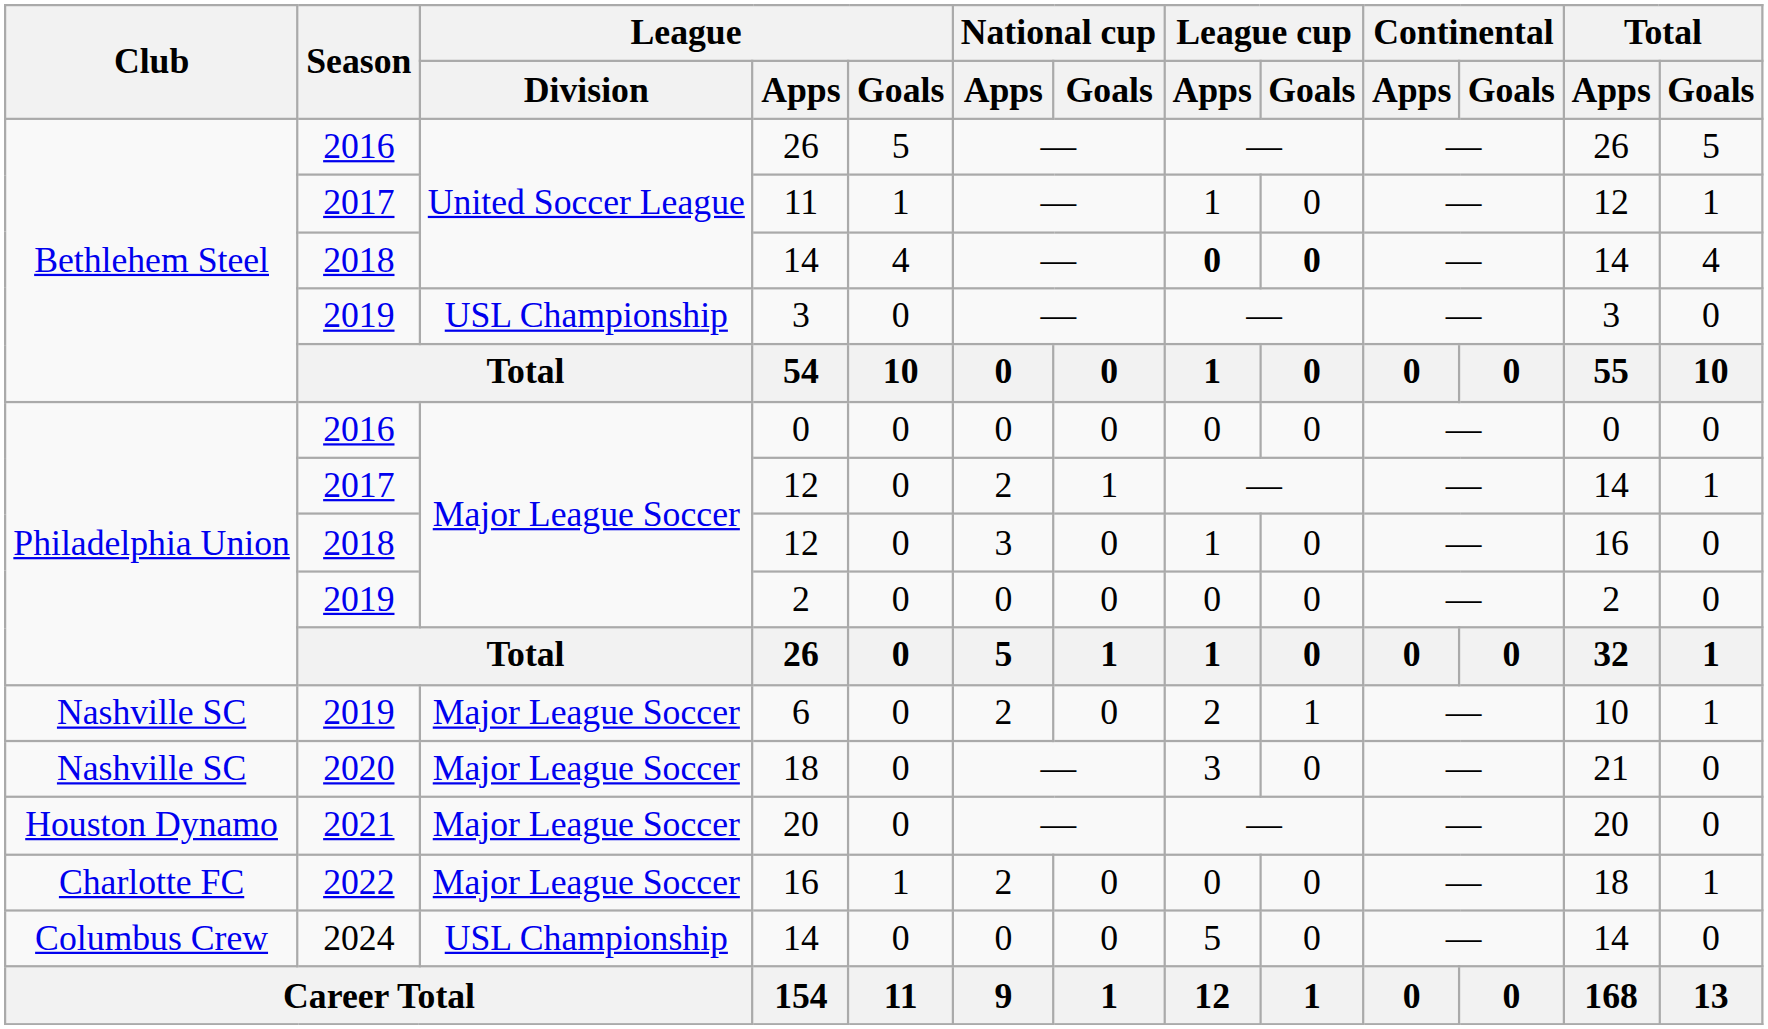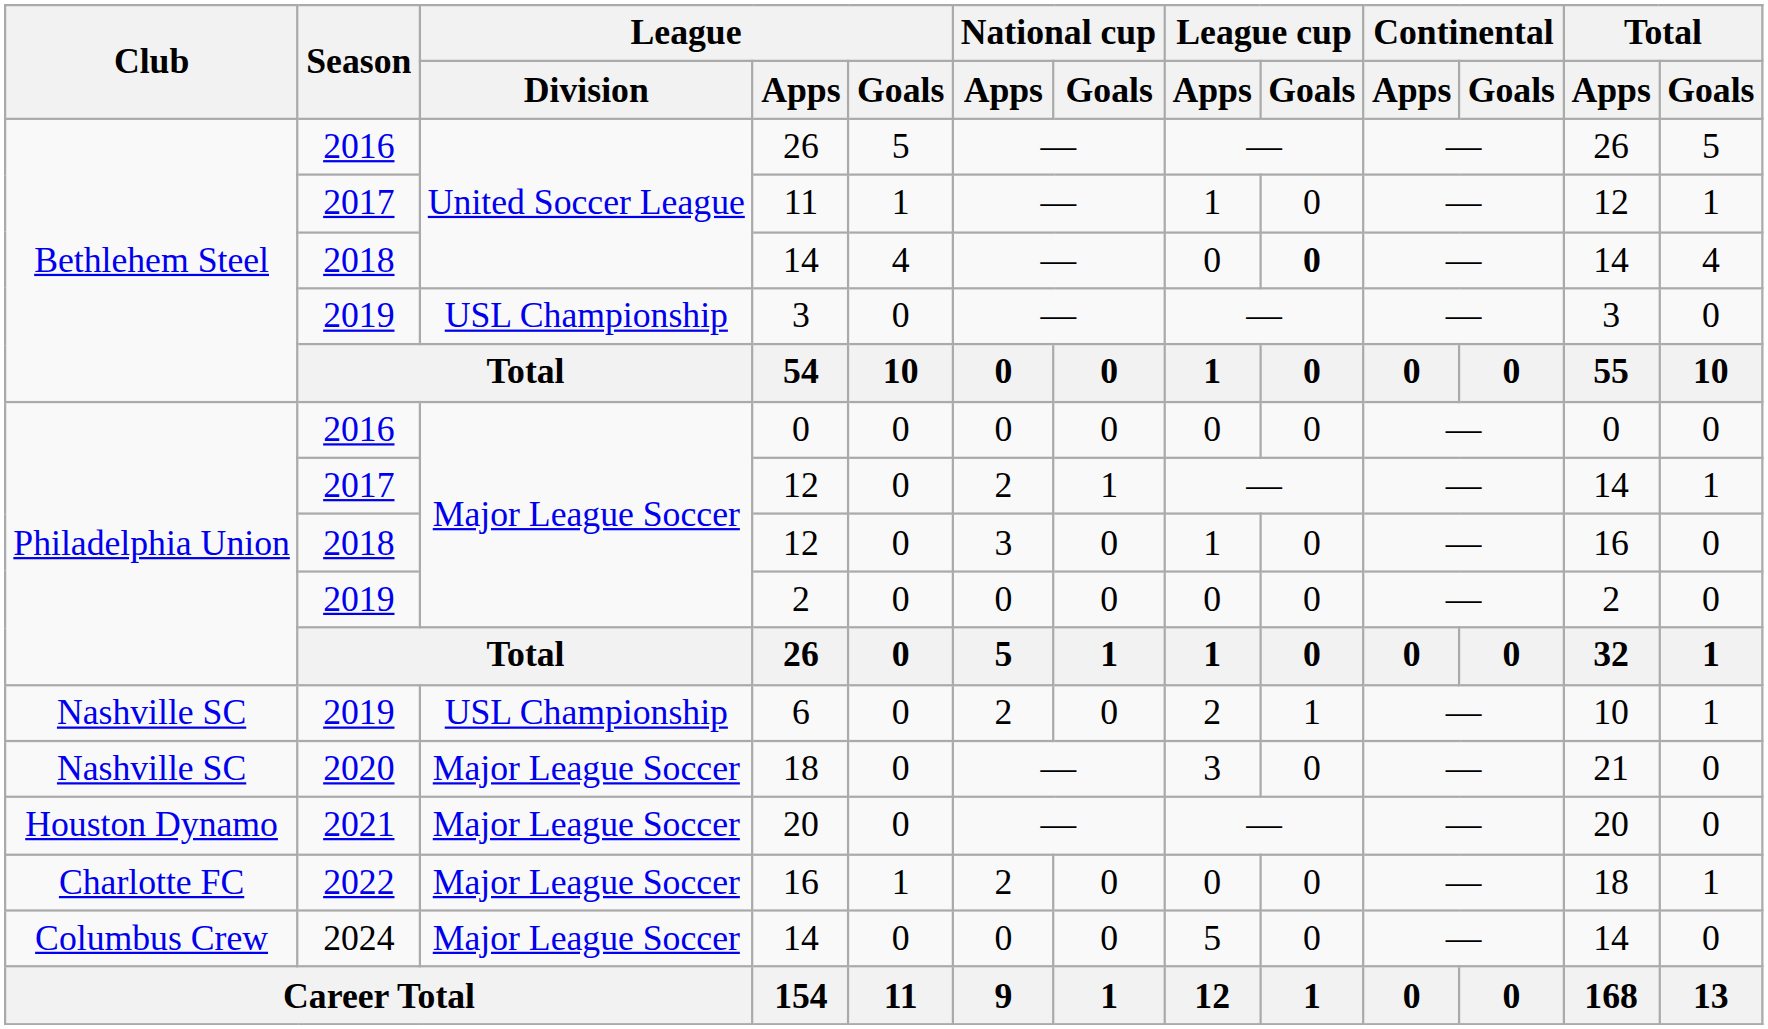 <table class="wikitable" style="text-align:center">
 <tr>
 <th rowspan="2">Club</th>
 <th rowspan="2">Season</th>
 <th colspan="3">League</th>
 <th colspan="2">National cup</th>
 <th colspan="2">League cup</th>
 <th colspan="2">Continental</th>
 <th colspan="2">Total</th>
 </tr>
 <tr>
 <th>Division</th>
 <th>Apps</th>
 <th>Goals</th>
 <th>Apps</th>
 <th>Goals</th>
 <th>Apps</th>
 <th>Goals</th>
 <th>Apps</th>
 <th>Goals</th>
 <th>Apps</th>
 <th>Goals</th>
 </tr>
 <tr>
 <td rowspan="5"><a href='#'>Bethlehem Steel</a></td>
 <td><a href='#'>2016</a></td>
 <td rowspan="3"><a href='#'>United Soccer League</a></td>
 <td>26</td>
 <td>5</td>
 <td colspan="2">—</td>
 <td colspan="2">—</td>
 <td colspan="2">—</td>
 <td>26</td>
 <td>5</td>
 </tr>
 <tr>
 <td><a href='#'>2017</a></td>
 <td>11</td>
 <td>1</td>
 <td colspan="2">—</td>
 <td>1</td>
 <td>0</td>
 <td colspan="2">—</td>
 <td>12</td>
 <td>1</td>
 </tr>
 <tr>
 <td><a href='#'>2018</a></td>
 <td>14</td>
 <td>4</td>
 <td colspan="2">—</td>
-<td><strong>0</strong></td>
+<td>0</td>
 <td><strong>0</strong></td>
 <td colspan="2">—</td>
 <td>14</td>
 <td>4</td>
 </tr>
 <tr>
 <td><a href='#'>2019</a></td>
 <td><a href='#'>USL Championship</a></td>
 <td>3</td>
 <td>0</td>
 <td colspan="2">—</td>
 <td colspan="2">—</td>
 <td colspan="2">—</td>
 <td>3</td>
 <td>0</td>
 </tr>
 <tr>
 <th colspan="2">Total</th>
 <th>54</th>
 <th>10</th>
 <th>0</th>
 <th>0</th>
 <th>1</th>
 <th>0</th>
 <th>0</th>
 <th>0</th>
 <th>55</th>
 <th>10</th>
 </tr>
 <tr>
 <td rowspan="5"><a href='#'>Philadelphia Union</a></td>
 <td><a href='#'>2016</a></td>
 <td rowspan="4"><a href='#'>Major League Soccer</a></td>
 <td>0</td>
 <td>0</td>
 <td>0</td>
 <td>0</td>
 <td>0</td>
 <td>0</td>
 <td colspan="2">—</td>
 <td>0</td>
 <td>0</td>
 </tr>
 <tr>
 <td><a href='#'>2017</a></td>
 <td>12</td>
 <td>0</td>
 <td>2</td>
 <td>1</td>
 <td colspan="2">—</td>
 <td colspan="2">—</td>
 <td>14</td>
 <td>1</td>
 </tr>
 <tr>
 <td><a href='#'>2018</a></td>
 <td>12</td>
 <td>0</td>
 <td>3</td>
 <td>0</td>
 <td>1</td>
 <td>0</td>
 <td colspan="2">—</td>
 <td>16</td>
 <td>0</td>
 </tr>
 <tr>
 <td><a href='#'>2019</a></td>
 <td>2</td>
 <td>0</td>
 <td>0</td>
 <td>0</td>
 <td>0</td>
 <td>0</td>
 <td colspan="2">—</td>
 <td>2</td>
 <td>0</td>
 </tr>
 <tr>
 <th colspan="2">Total</th>
 <th>26</th>
 <th>0</th>
 <th>5</th>
 <th>1</th>
 <th>1</th>
 <th>0</th>
 <th>0</th>
 <th>0</th>
 <th>32</th>
 <th>1</th>
 </tr>
 <tr>
 <td><a href='#'>Nashville SC</a></td>
 <td><a href='#'>2019</a></td>
-<td><a href='#'>Major League Soccer</a></td>
+<td><a href='#'>USL Championship</a></td>
 <td>6</td>
 <td>0</td>
 <td>2</td>
 <td>0</td>
 <td>2</td>
 <td>1</td>
 <td colspan="2">—</td>
 <td>10</td>
 <td>1</td>
 </tr>
 <tr>
 <td><a href='#'>Nashville SC</a></td>
 <td><a href='#'>2020</a></td>
 <td><a href='#'>Major League Soccer</a></td>
 <td>18</td>
 <td>0</td>
 <td colspan="2">—</td>
 <td>3</td>
 <td>0</td>
 <td colspan="2">—</td>
 <td>21</td>
 <td>0</td>
 </tr>
 <tr>
 <td><a href='#'>Houston Dynamo</a></td>
 <td><a href='#'>2021</a></td>
 <td><a href='#'>Major League Soccer</a></td>
 <td>20</td>
 <td>0</td>
 <td colspan="2">—</td>
 <td colspan="2">—</td>
 <td colspan="2">—</td>
 <td>20</td>
 <td>0</td>
 </tr>
 <tr>
 <td><a href='#'>Charlotte FC</a></td>
 <td><a href='#'>2022</a></td>
 <td><a href='#'>Major League Soccer</a></td>
 <td>16</td>
 <td>1</td>
 <td>2</td>
 <td>0</td>
 <td>0</td>
 <td>0</td>
 <td colspan="2">—</td>
 <td>18</td>
 <td>1</td>
 </tr>
 <tr>
 <td><a href='#'>Columbus Crew</a></td>
 <td>2024</td>
-<td><a href='#'>USL Championship</a></td>
+<td><a href='#'>Major League Soccer</a></td>
 <td>14</td>
 <td>0</td>
 <td>0</td>
 <td>0</td>
 <td>5</td>
 <td>0</td>
 <td colspan="2">—</td>
 <td>14</td>
 <td>0</td>
 </tr>
 <tr>
 <th colspan="3">Career Total</th>
 <th>154</th>
 <th>11</th>
 <th>9</th>
 <th>1</th>
 <th>12</th>
 <th>1</th>
 <th>0</th>
 <th>0</th>
 <th>168</th>
 <th>13</th>
 </tr>
 </table>
